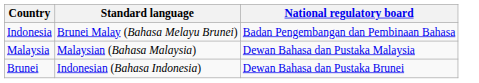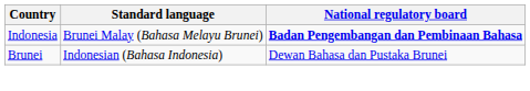 <table class="wikitable">
 <tr>
 <th>Country</th>
 <th>Standard language</th>
 <th><a href='#'>National regulatory board</a></th>
 </tr>
 <tr>
 <td><a href='#'>Indonesia</a></td>
 <td><a href='#'>Brunei Malay</a> (<em>Bahasa Melayu Brunei</em>)</td>
-<td><a href='#'>Badan Pengembangan dan Pembinaan Bahasa</a></td>
-</tr>
-<tr>
-<td><a href='#'>Malaysia</a></td>
-<td><a href='#'>Malaysian</a> (<em>Bahasa Malaysia</em>)</td>
-<td><a href='#'>Dewan Bahasa dan Pustaka Malaysia</a></td>
+<td><strong><a href='#'>Badan Pengembangan dan Pembinaan Bahasa</a></strong></td>
 </tr>
 <tr>
 <td><a href='#'>Brunei</a></td>
 <td><a href='#'>Indonesian</a> (<em>Bahasa Indonesia</em>)</td>
 <td><a href='#'>Dewan Bahasa dan Pustaka Brunei</a></td>
 </tr>
 </table>
